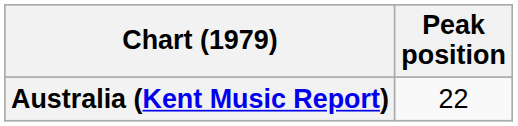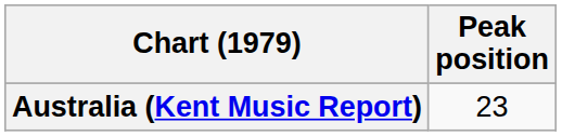 <table class="wikitable sortable plainrowheaders" style="text-align:center">
 <tr>
 <th>Chart (1979)</th>
 <th>Peak<br>position</th>
 </tr>
 <tr>
 <th scope="row">Australia (<a href='#'>Kent Music Report</a>)</th>
-<td>22</td>
+<td>23</td>
 </tr>
 </table>
